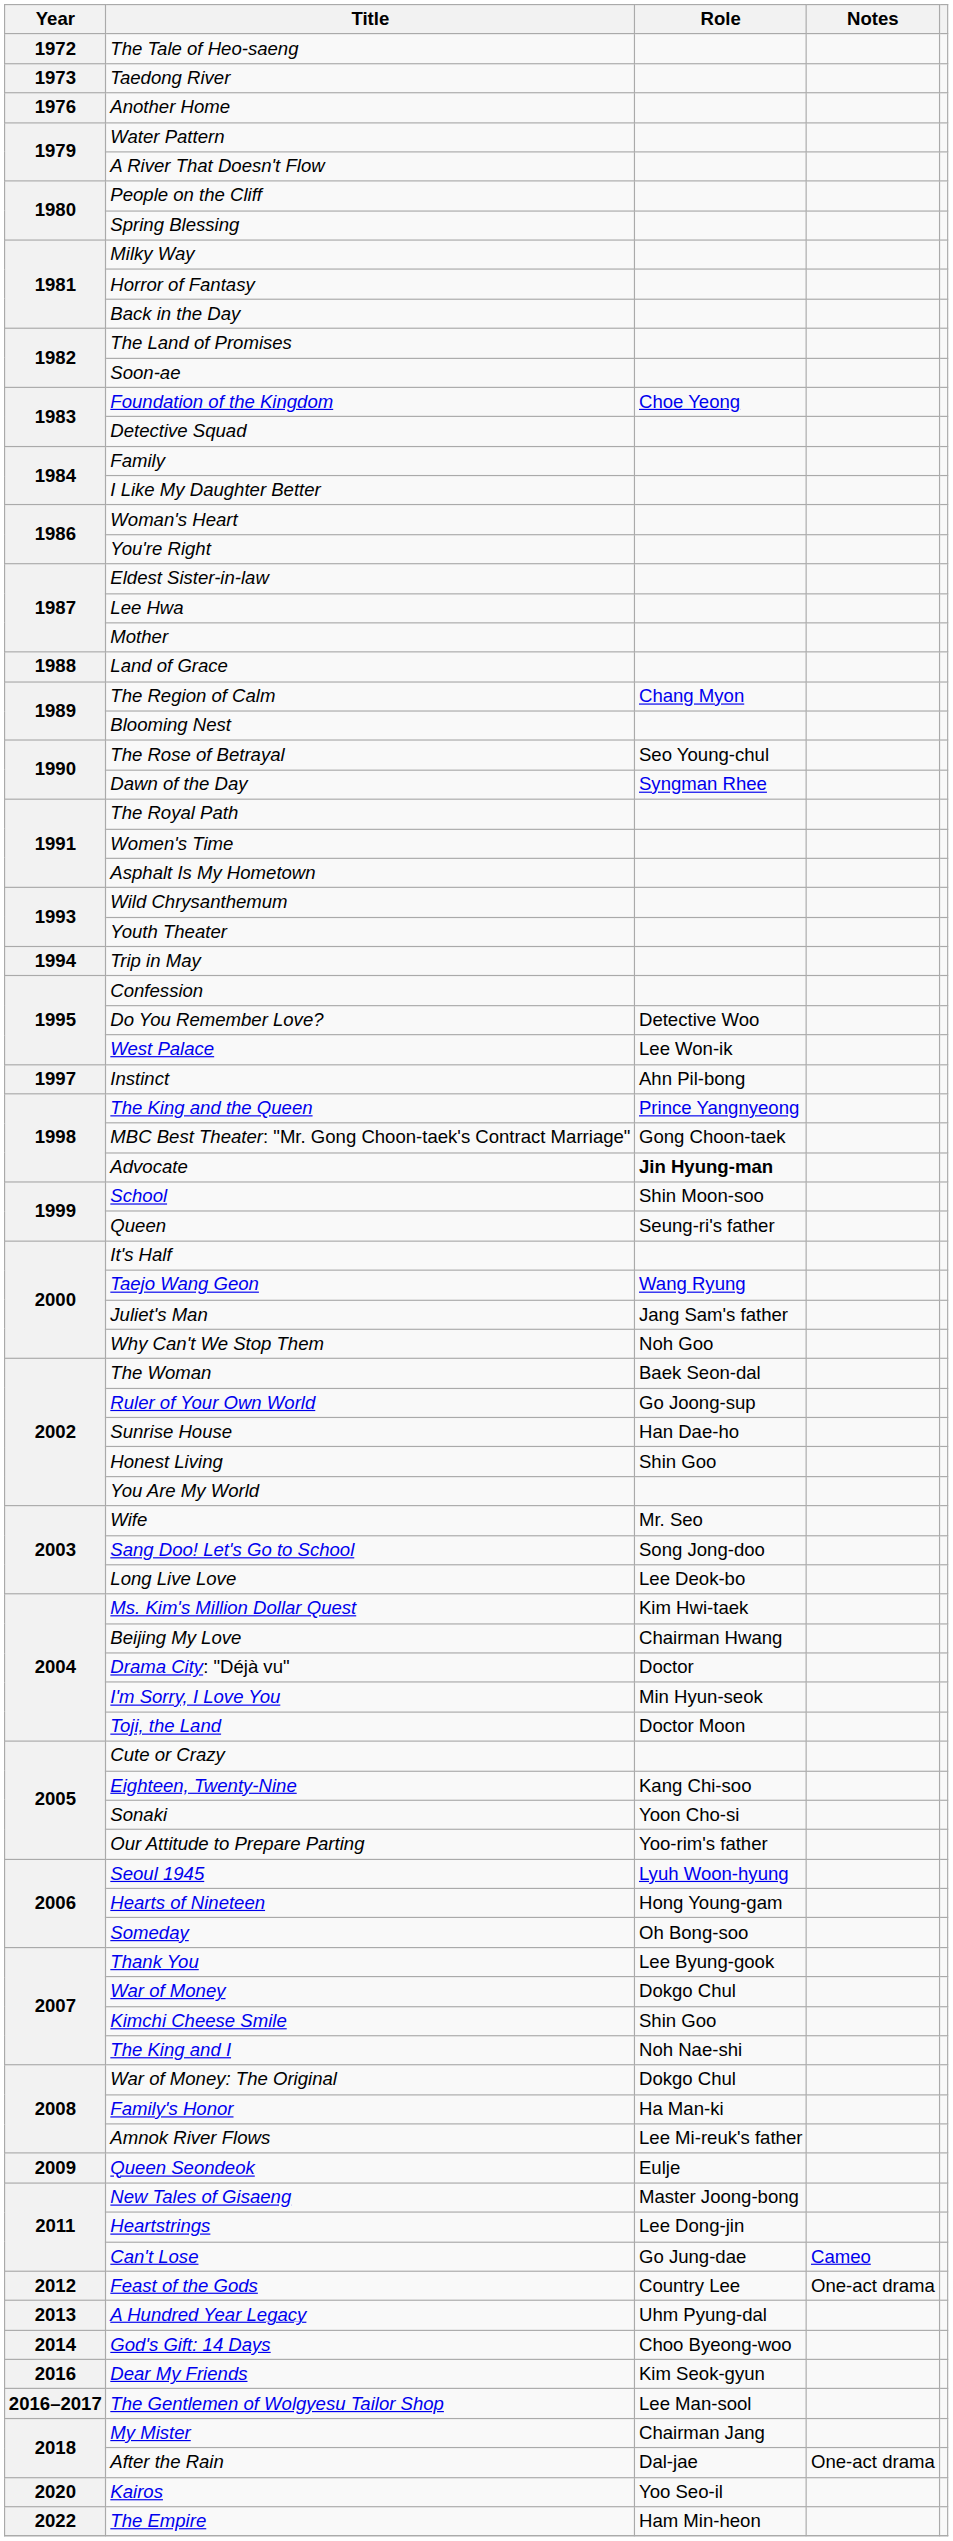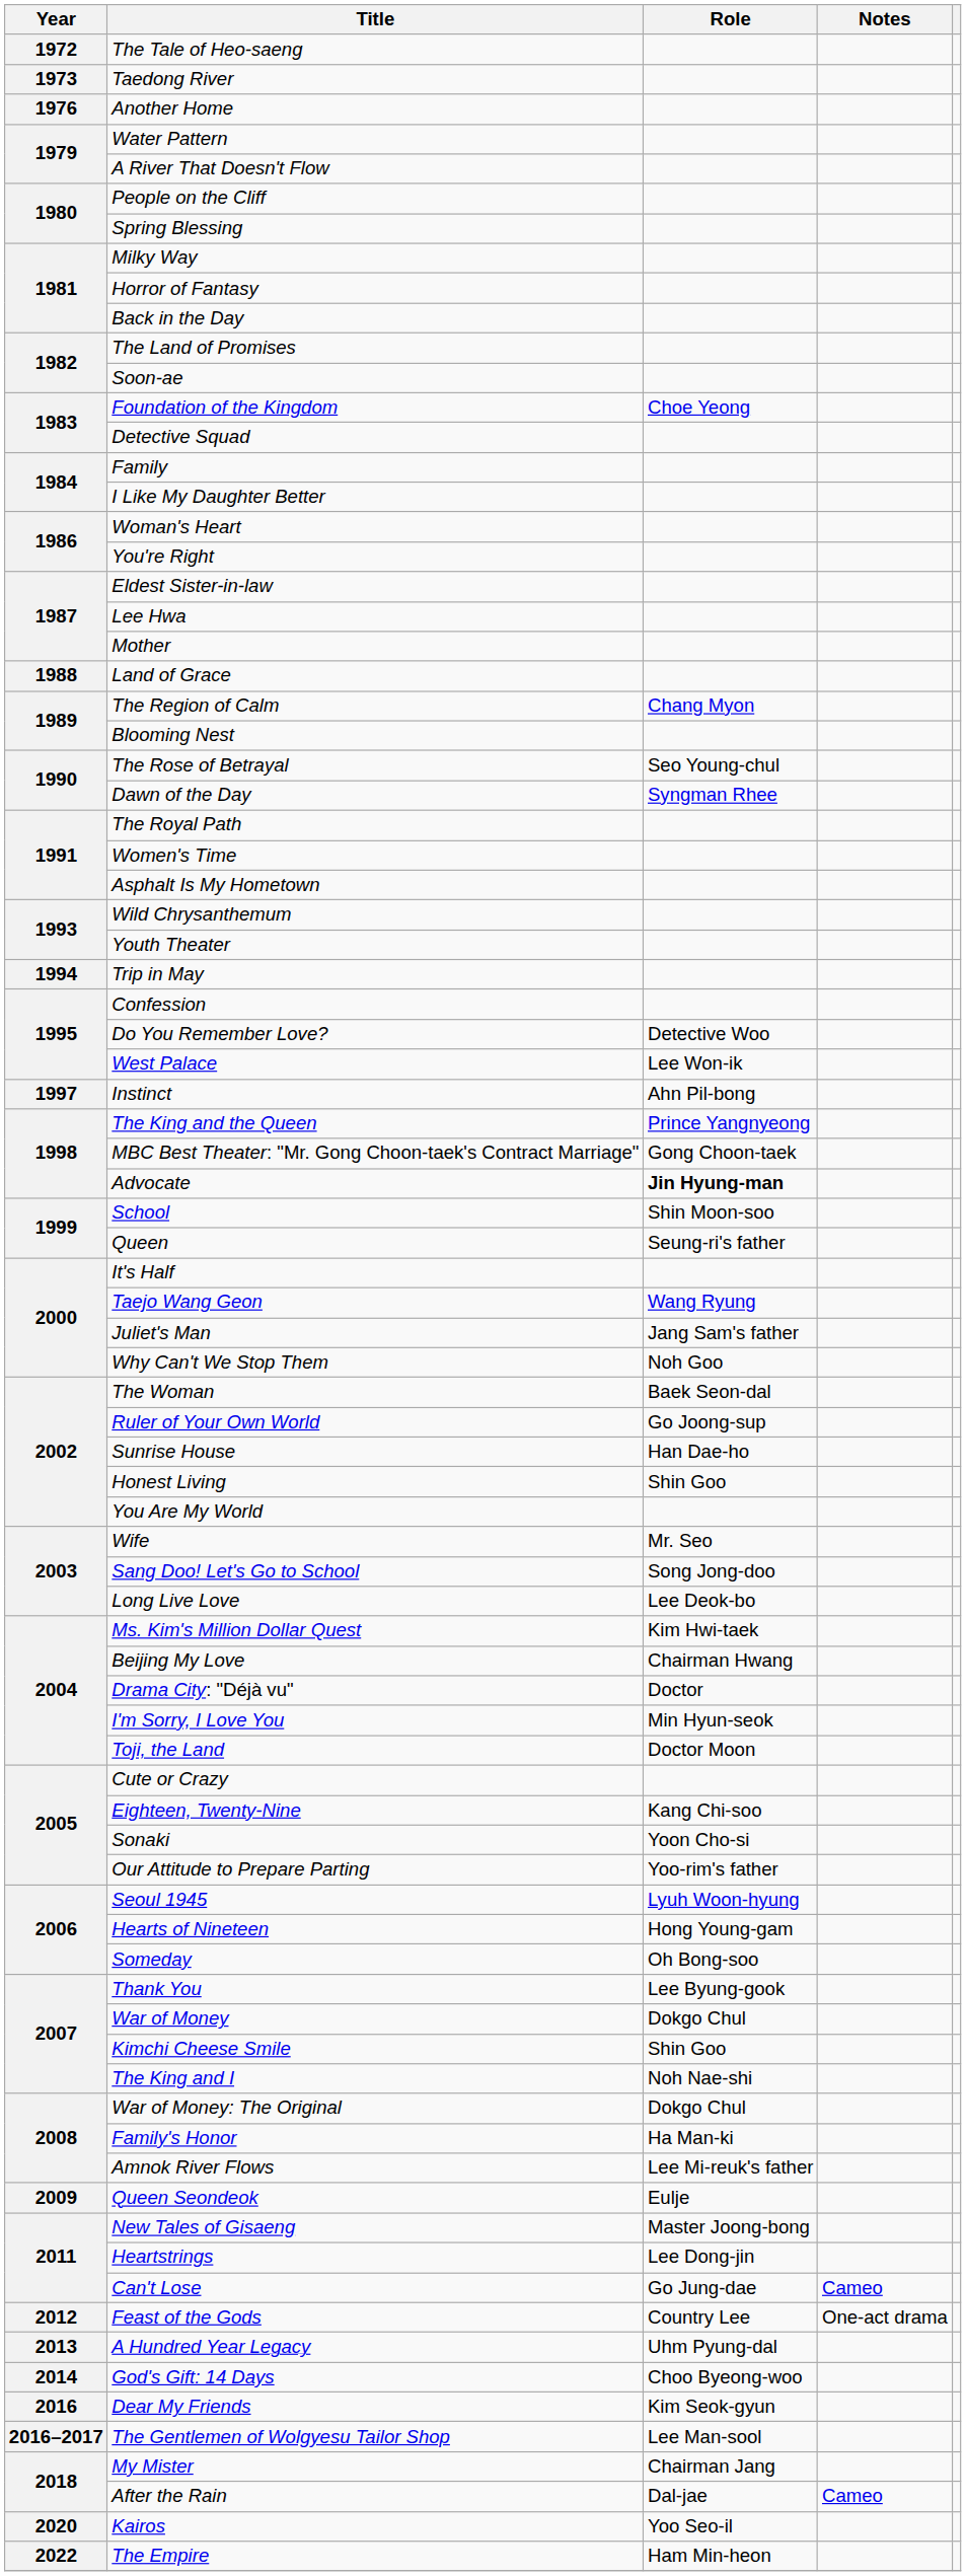 <table class="wikitable plainrowheaders sortable">
 <tr>
 <th scope="col">Year</th>
 <th scope="col">Title</th>
 <th scope="col">Role</th>
 <th scope="col" class="unsortable">Notes</th>
 <th scope="col" class="unsortable"></th>
 </tr>
 <tr>
 <th scope="row">1972</th>
 <td><em>The Tale of Heo-saeng</em></td>
 <td></td>
 <td></td>
 <td></td>
 </tr>
 <tr>
 <th scope="row">1973</th>
 <td><em>Taedong River</em></td>
 <td></td>
 <td></td>
 <td></td>
 </tr>
 <tr>
 <th scope="row">1976</th>
 <td><em>Another Home</em></td>
 <td></td>
 <td></td>
 <td></td>
 </tr>
 <tr>
 <th scope="row" rowspan=2>1979</th>
 <td><em>Water Pattern</em></td>
 <td></td>
 <td></td>
 <td></td>
 </tr>
 <tr>
 <td><em>A River That Doesn't Flow</em></td>
 <td></td>
 <td></td>
 <td></td>
 </tr>
 <tr>
 <th scope="row" rowspan=2>1980</th>
 <td><em>People on the Cliff</em></td>
 <td></td>
 <td></td>
 <td></td>
 </tr>
 <tr>
 <td><em>Spring Blessing</em></td>
 <td></td>
 <td></td>
 <td></td>
 </tr>
 <tr>
 <th scope="row" rowspan=3>1981</th>
 <td><em>Milky Way</em></td>
 <td></td>
 <td></td>
 <td></td>
 </tr>
 <tr>
 <td><em>Horror of Fantasy</em></td>
 <td></td>
 <td></td>
 <td></td>
 </tr>
 <tr>
 <td><em>Back in the Day</em></td>
 <td></td>
 <td></td>
 <td></td>
 </tr>
 <tr>
 <th scope="row" rowspan=2>1982</th>
 <td><em>The Land of Promises</em></td>
 <td></td>
 <td></td>
 <td></td>
 </tr>
 <tr>
 <td><em>Soon-ae</em></td>
 <td></td>
 <td></td>
 <td></td>
 </tr>
 <tr>
 <th scope="row" rowspan=2>1983</th>
 <td><em><a href='#'>Foundation of the Kingdom</a></em></td>
 <td><a href='#'>Choe Yeong</a></td>
 <td></td>
 <td></td>
 </tr>
 <tr>
 <td><em>Detective Squad</em></td>
 <td></td>
 <td></td>
 <td></td>
 </tr>
 <tr>
 <th scope="row" rowspan=2>1984</th>
 <td><em>Family</em></td>
 <td></td>
 <td></td>
 <td></td>
 </tr>
 <tr>
 <td><em>I Like My Daughter Better</em></td>
 <td></td>
 <td></td>
 <td></td>
 </tr>
 <tr>
 <th scope="row" rowspan=2>1986</th>
 <td><em>Woman's Heart</em></td>
 <td></td>
 <td></td>
 <td></td>
 </tr>
 <tr>
 <td><em>You're Right</em></td>
 <td></td>
 <td></td>
 <td></td>
 </tr>
 <tr>
 <th scope="row" rowspan=3>1987</th>
 <td><em>Eldest Sister-in-law</em></td>
 <td></td>
 <td></td>
 <td></td>
 </tr>
 <tr>
 <td><em>Lee Hwa</em></td>
 <td></td>
 <td></td>
 <td></td>
 </tr>
 <tr>
 <td><em>Mother</em></td>
 <td></td>
 <td></td>
 <td></td>
 </tr>
 <tr>
 <th scope="row">1988</th>
 <td><em>Land of Grace</em></td>
 <td></td>
 <td></td>
 <td></td>
 </tr>
 <tr>
 <th scope="row" rowspan=2>1989</th>
 <td><em>The Region of Calm</em></td>
 <td><a href='#'>Chang Myon</a></td>
 <td></td>
 <td></td>
 </tr>
 <tr>
 <td><em>Blooming Nest</em></td>
 <td></td>
 <td></td>
 <td></td>
 </tr>
 <tr>
 <th scope="row" rowspan=2>1990</th>
 <td><em>The Rose of Betrayal</em></td>
 <td>Seo Young-chul</td>
 <td></td>
 <td></td>
 </tr>
 <tr>
 <td><em>Dawn of the Day</em></td>
 <td><a href='#'>Syngman Rhee</a></td>
 <td></td>
 <td></td>
 </tr>
 <tr>
 <th scope="row" rowspan=3>1991</th>
 <td><em>The Royal Path</em></td>
 <td></td>
 <td></td>
 <td></td>
 </tr>
 <tr>
 <td><em>Women's Time</em></td>
 <td></td>
 <td></td>
 <td></td>
 </tr>
 <tr>
 <td><em>Asphalt Is My Hometown</em></td>
 <td></td>
 <td></td>
 <td></td>
 </tr>
 <tr>
 <th scope="row" rowspan=2>1993</th>
 <td><em>Wild Chrysanthemum</em></td>
 <td></td>
 <td></td>
 <td></td>
 </tr>
 <tr>
 <td><em>Youth Theater</em></td>
 <td></td>
 <td></td>
 <td></td>
 </tr>
 <tr>
 <th scope="row">1994</th>
 <td><em>Trip in May</em></td>
 <td></td>
 <td></td>
 <td></td>
 </tr>
 <tr>
 <th scope="row" rowspan=3>1995</th>
 <td><em>Confession</em></td>
 <td></td>
 <td></td>
 <td></td>
 </tr>
 <tr>
 <td><em>Do You Remember Love?</em></td>
 <td>Detective Woo</td>
 <td></td>
 <td></td>
 </tr>
 <tr>
 <td><em><a href='#'>West Palace</a></em></td>
 <td>Lee Won-ik</td>
 <td></td>
 <td></td>
 </tr>
 <tr>
 <th scope="row">1997</th>
 <td><em>Instinct</em></td>
 <td>Ahn Pil-bong</td>
 <td></td>
 <td></td>
 </tr>
 <tr>
 <th scope="row" rowspan=3>1998</th>
 <td><em><a href='#'>The King and the Queen</a></em></td>
 <td><a href='#'>Prince Yangnyeong</a></td>
 <td></td>
 <td></td>
 </tr>
 <tr>
 <td><em>MBC Best Theater</em>: "Mr. Gong Choon-taek's Contract Marriage" </td>
 <td>Gong Choon-taek</td>
 <td></td>
 <td></td>
 </tr>
 <tr>
 <td><em>Advocate</em></td>
 <td><strong>Jin Hyung-man</strong></td>
 <td></td>
 <td></td>
 </tr>
 <tr>
 <th scope="row" rowspan=2>1999</th>
 <td><em><a href='#'>School</a></em></td>
 <td>Shin Moon-soo</td>
 <td></td>
 <td></td>
 </tr>
 <tr>
 <td><em>Queen</em></td>
 <td>Seung-ri's father</td>
 <td></td>
 <td></td>
 </tr>
 <tr>
 <th scope="row" rowspan=4>2000</th>
 <td><em>It's Half</em></td>
 <td></td>
 <td></td>
 <td></td>
 </tr>
 <tr>
 <td><em><a href='#'>Taejo Wang Geon</a></em></td>
 <td><a href='#'>Wang Ryung</a></td>
 <td></td>
 <td></td>
 </tr>
 <tr>
 <td><em>Juliet's Man</em></td>
 <td>Jang Sam's father</td>
 <td></td>
 <td></td>
 </tr>
 <tr>
 <td><em>Why Can't We Stop Them</em> </td>
 <td>Noh Goo</td>
 <td></td>
 <td></td>
 </tr>
 <tr>
 <th scope="row" rowspan=5>2002</th>
 <td><em>The Woman</em></td>
 <td>Baek Seon-dal</td>
 <td></td>
 <td></td>
 </tr>
 <tr>
 <td><em><a href='#'>Ruler of Your Own World</a></em></td>
 <td>Go Joong-sup</td>
 <td></td>
 <td></td>
 </tr>
 <tr>
 <td><em>Sunrise House</em></td>
 <td>Han Dae-ho</td>
 <td></td>
 <td></td>
 </tr>
 <tr>
 <td><em>Honest Living</em></td>
 <td>Shin Goo</td>
 <td></td>
 <td></td>
 </tr>
 <tr>
 <td><em>You Are My World</em></td>
 <td></td>
 <td></td>
 <td></td>
 </tr>
 <tr>
 <th scope="row" rowspan=3>2003</th>
 <td><em>Wife</em></td>
 <td>Mr. Seo</td>
 <td></td>
 <td></td>
 </tr>
 <tr>
 <td><em><a href='#'>Sang Doo! Let's Go to School</a></em></td>
 <td>Song Jong-doo</td>
 <td></td>
 <td></td>
 </tr>
 <tr>
 <td><em>Long Live Love</em></td>
 <td>Lee Deok-bo</td>
 <td></td>
 <td></td>
 </tr>
 <tr>
 <th scope="row" rowspan=5>2004</th>
 <td><em><a href='#'>Ms. Kim's Million Dollar Quest</a></em></td>
 <td>Kim Hwi-taek</td>
 <td></td>
 <td></td>
 </tr>
 <tr>
 <td><em>Beijing My Love</em></td>
 <td>Chairman Hwang</td>
 <td></td>
 <td></td>
 </tr>
 <tr>
 <td><em><a href='#'>Drama City</a></em>: "Déjà vu"</td>
 <td>Doctor</td>
 <td></td>
 <td></td>
 </tr>
 <tr>
 <td><em><a href='#'>I'm Sorry, I Love You</a></em></td>
 <td>Min Hyun-seok</td>
 <td></td>
 <td></td>
 </tr>
 <tr>
 <td><em><a href='#'>Toji, the Land</a></em></td>
 <td>Doctor Moon</td>
 <td></td>
 <td></td>
 </tr>
 <tr>
 <th scope="row" rowspan=4>2005</th>
 <td><em>Cute or Crazy</em></td>
 <td></td>
 <td></td>
 <td></td>
 </tr>
 <tr>
 <td><em><a href='#'>Eighteen, Twenty-Nine</a></em></td>
 <td>Kang Chi-soo</td>
 <td></td>
 <td></td>
 </tr>
 <tr>
 <td><em>Sonaki</em></td>
 <td>Yoon Cho-si</td>
 <td></td>
 <td></td>
 </tr>
 <tr>
 <td><em>Our Attitude to Prepare Parting</em></td>
 <td>Yoo-rim's father</td>
 <td></td>
 <td></td>
 </tr>
 <tr>
 <th scope="row" rowspan=3>2006</th>
 <td><em><a href='#'>Seoul 1945</a></em></td>
 <td><a href='#'>Lyuh Woon-hyung</a></td>
 <td></td>
 <td></td>
 </tr>
 <tr>
 <td><em><a href='#'>Hearts of Nineteen</a></em></td>
 <td>Hong Young-gam</td>
 <td></td>
 <td></td>
 </tr>
 <tr>
 <td><em><a href='#'>Someday</a></em></td>
 <td>Oh Bong-soo</td>
 <td></td>
 <td></td>
 </tr>
 <tr>
 <th scope="row" rowspan=4>2007</th>
 <td><em><a href='#'>Thank You</a></em></td>
 <td>Lee Byung-gook</td>
 <td></td>
 <td></td>
 </tr>
 <tr>
 <td><em><a href='#'>War of Money</a></em></td>
 <td>Dokgo Chul</td>
 <td></td>
 <td></td>
 </tr>
 <tr>
 <td><em><a href='#'>Kimchi Cheese Smile</a></em></td>
 <td>Shin Goo</td>
 <td></td>
 <td></td>
 </tr>
 <tr>
 <td><em><a href='#'>The King and I</a></em></td>
 <td>Noh Nae-shi</td>
 <td></td>
 <td></td>
 </tr>
 <tr>
 <th scope="row" rowspan=3>2008</th>
 <td><em>War of Money: The Original</em></td>
 <td>Dokgo Chul</td>
 <td></td>
 <td></td>
 </tr>
 <tr>
 <td><em><a href='#'>Family's Honor</a></em></td>
 <td>Ha Man-ki</td>
 <td></td>
 <td></td>
 </tr>
 <tr>
 <td><em>Amnok River Flows</em></td>
 <td>Lee Mi-reuk's father</td>
 <td></td>
 <td></td>
 </tr>
 <tr>
 <th scope="row">2009</th>
 <td><em><a href='#'>Queen Seondeok</a></em></td>
 <td>Eulje</td>
 <td></td>
 <td></td>
 </tr>
 <tr>
 <th scope="row" rowspan=3>2011</th>
 <td><em><a href='#'>New Tales of Gisaeng</a></em></td>
 <td>Master Joong-bong</td>
 <td></td>
 <td></td>
 </tr>
 <tr>
 <td><em><a href='#'>Heartstrings</a></em></td>
 <td>Lee Dong-jin</td>
 <td></td>
 <td></td>
 </tr>
 <tr>
 <td><em><a href='#'>Can't Lose</a></em></td>
 <td>Go Jung-dae</td>
 <td><a href='#'>Cameo</a></td>
 <td></td>
 </tr>
 <tr>
 <th scope="row">2012</th>
 <td><em><a href='#'>Feast of the Gods</a></em></td>
 <td>Country Lee</td>
 <td>One-act drama</td>
 <td></td>
 </tr>
 <tr>
 <th scope="row">2013</th>
 <td><em><a href='#'>A Hundred Year Legacy</a></em></td>
 <td>Uhm Pyung-dal</td>
 <td></td>
 <td></td>
 </tr>
 <tr>
 <th scope="row">2014</th>
 <td><em><a href='#'>God's Gift: 14 Days</a></em></td>
 <td>Choo Byeong-woo</td>
 <td></td>
 <td></td>
 </tr>
 <tr>
 <th scope="row">2016</th>
 <td><em><a href='#'>Dear My Friends</a></em></td>
 <td>Kim Seok-gyun</td>
 <td></td>
 <td></td>
 </tr>
 <tr>
 <th scope="row">2016–2017</th>
 <td><em><a href='#'>The Gentlemen of Wolgyesu Tailor Shop</a></em></td>
 <td>Lee Man-sool</td>
 <td></td>
 <td></td>
 </tr>
 <tr>
 <th scope="row" rowspan=2>2018</th>
 <td><em><a href='#'>My Mister</a></em></td>
 <td>Chairman Jang</td>
 <td></td>
 <td></td>
 </tr>
 <tr>
 <td><em>After the Rain</em></td>
 <td>Dal-jae</td>
-<td>One-act drama</td>
+<td><a href='#'>Cameo</a></td>
 <td style="text-align:center"></td>
 </tr>
 <tr>
 <th scope="row">2020</th>
 <td><em><a href='#'>Kairos</a></em></td>
 <td>Yoo Seo-il</td>
 <td></td>
 <td></td>
 </tr>
 <tr>
 <th scope="row">2022</th>
 <td><em><a href='#'>The Empire</a></em></td>
 <td>Ham Min-heon</td>
 <td></td>
 <td></td>
 </tr>
 <tr>
 </tr>
 </table>
